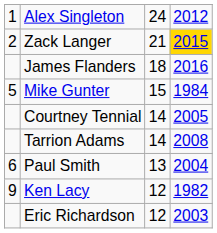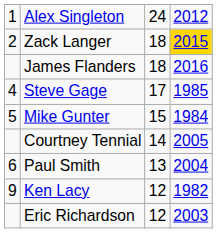 <table class="wikitable">
 <tr>
 </tr>
 <tr>
 <td>1</td>
 <td><a href='#'>Alex Singleton</a></td>
 <td>24</td>
 <td><a href='#'>2012</a></td>
 </tr>
 <tr>
 <td>2</td>
 <td>Zack Langer</td>
-<td>21</td>
+<td>18</td>
 <td style="background: gold;"><a href='#'>2015</a></td>
 </tr>
 <tr>
 <td></td>
 <td>James Flanders</td>
 <td>18</td>
 <td><a href='#'>2016</a></td>
+</tr>
+<tr>
+<td>4</td>
+<td><a href='#'>Steve Gage</a></td>
+<td>17</td>
+<td><a href='#'>1985</a></td>
 </tr>
 <tr>
 <td>5</td>
 <td><a href='#'>Mike Gunter</a></td>
 <td>15</td>
 <td><a href='#'>1984</a></td>
 </tr>
 <tr>
 <td></td>
 <td>Courtney Tennial</td>
 <td>14</td>
 <td><a href='#'>2005</a></td>
-</tr>
-<tr>
-<td></td>
-<td>Tarrion Adams</td>
-<td>14</td>
-<td><a href='#'>2008</a></td>
 </tr>
 <tr>
 <td>6</td>
 <td>Paul Smith</td>
 <td>13</td>
 <td><a href='#'>2004</a></td>
 </tr>
 <tr>
 <td>9</td>
 <td><a href='#'>Ken Lacy</a></td>
 <td>12</td>
 <td><a href='#'>1982</a></td>
 </tr>
 <tr>
 <td></td>
 <td>Eric Richardson</td>
 <td>12</td>
 <td><a href='#'>2003</a></td>
 </tr>
 </table>
